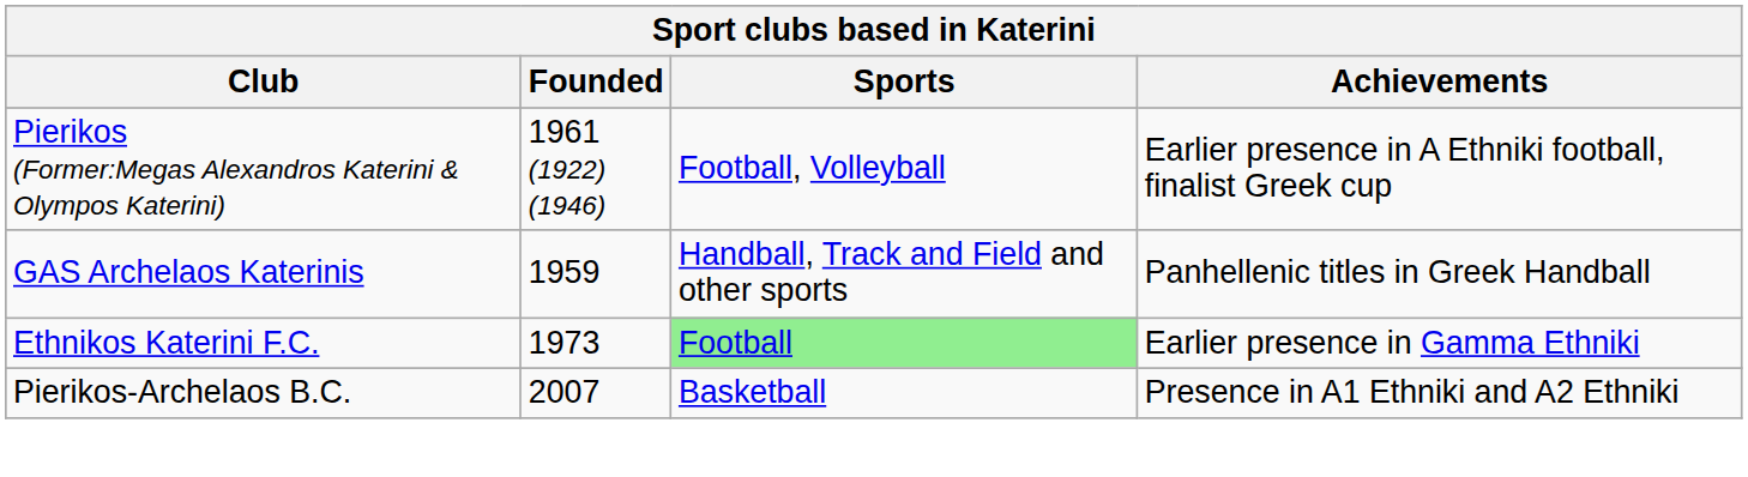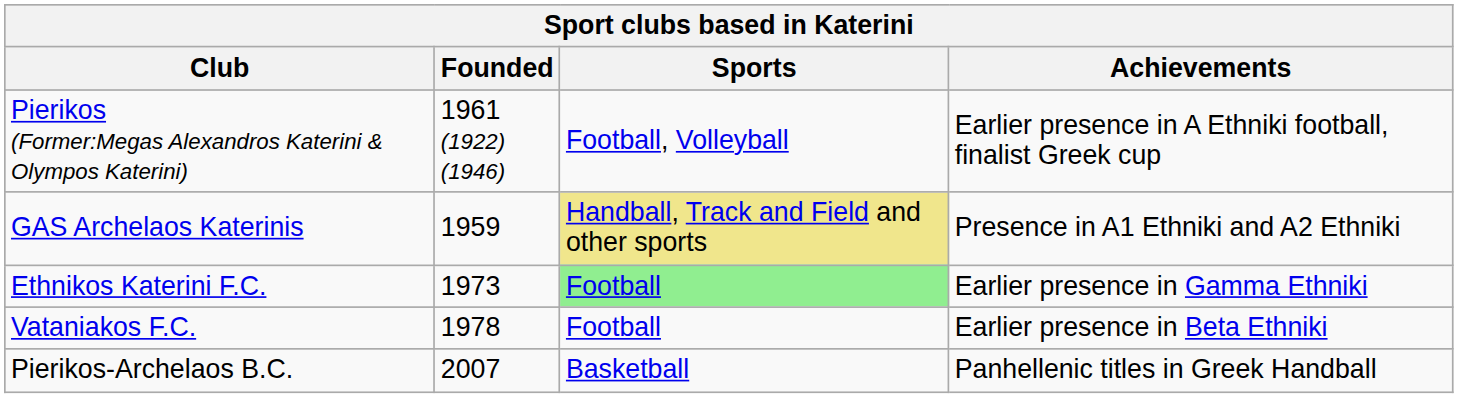 <table class="wikitable">
 <tr>
 <th colspan="4">Sport clubs based in Katerini</th>
 </tr>
 <tr>
 <th width="250">Club</th>
 <th>Founded</th>
 <th>Sports</th>
 <th>Achievements</th>
 </tr>
 <tr>
 <td><a href='#'>Pierikos</a> <br><em><small>(Former:Megas Alexandros Katerini & Olympos Katerini)</small></em></td>
 <td>1961<br><em><small>(1922) <br>(1946)</small></em></td>
 <td><a href='#'>Football</a>, <a href='#'>Volleyball</a></td>
 <td>Earlier presence in A Ethniki football, finalist Greek cup</td>
 </tr>
 <tr>
 <td><a href='#'>GAS Archelaos Katerinis</a></td>
 <td>1959</td>
-<td><a href='#'>Handball</a>, <a href='#'>Track and Field</a> and other sports</td>
-<td>Panhellenic titles in Greek Handball</td>
+<td style="background: khaki;"><a href='#'>Handball</a>, <a href='#'>Track and Field</a> and other sports</td>
+<td>Presence in A1 Ethniki and A2 Ethniki</td>
 </tr>
 <tr>
 <td><a href='#'>Ethnikos Katerini F.C.</a></td>
 <td>1973</td>
 <td style="background: lightgreen;"><a href='#'>Football</a></td>
 <td>Earlier presence in <a href='#'>Gamma Ethniki</a></td>
 </tr>
 <tr>
+<td><a href='#'>Vataniakos F.C.</a></td>
+<td>1978</td>
+<td><a href='#'>Football</a></td>
+<td>Earlier presence in <a href='#'>Beta Ethniki</a></td>
+</tr>
+<tr>
 <td>Pierikos-Archelaos B.C.</td>
 <td>2007</td>
 <td><a href='#'>Basketball</a></td>
-<td>Presence in A1 Ethniki and A2 Ethniki</td>
+<td>Panhellenic titles in Greek Handball</td>
 </tr>
 </table>
